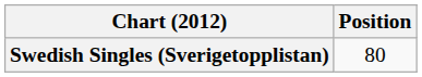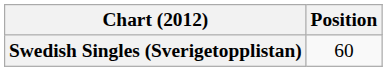 <table class="wikitable plainrowheaders">
 <tr>
 <th scope="col">Chart (2012)</th>
 <th scope="col">Position</th>
 </tr>
 <tr>
 <th scope="row">Swedish Singles (Sverigetopplistan)</th>
-<td style="text-align:center">80</td>
+<td style="text-align:center">60</td>
 </tr>
 </table>
